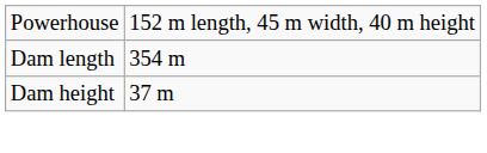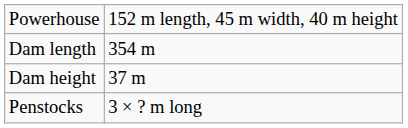 <table class="wikitable">
 <tr>
 <td>Powerhouse</td>
 <td>152 m length, 45 m width, 40 m height</td>
 </tr>
 <tr>
 <td>Dam length</td>
 <td>354 m</td>
 </tr>
 <tr>
 <td>Dam height</td>
 <td>37 m</td>
 </tr>
+<tr>
+<td>Penstocks</td>
+<td>3 × ? m long</td>
+</tr>
 </table>
